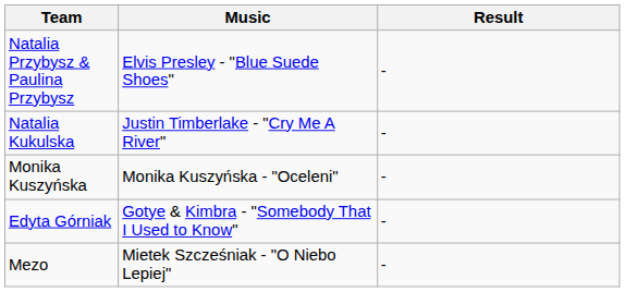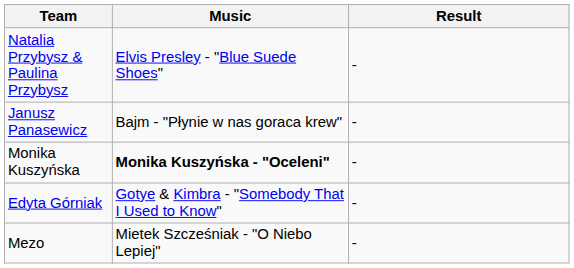 <table class="wikitable">
 <tr>
 <th style="width:130px;">Team</th>
 <th style="width:400px;">Music</th>
 <th style="width:400px;">Result</th>
 </tr>
 <tr>
 <td><a href='#'>Natalia Przybysz & Paulina Przybysz</a></td>
 <td><a href='#'>Elvis Presley</a> - "<a href='#'>Blue Suede Shoes</a>"</td>
 <td>-</td>
 </tr>
 <tr>
-<td><a href='#'>Natalia Kukulska</a></td>
-<td><a href='#'>Justin Timberlake</a> - "<a href='#'>Cry Me A River</a>"</td>
+<td><a href='#'>Janusz Panasewicz</a></td>
+<td>Bajm - "Płynie w nas goraca krew"</td>
 <td>-</td>
 </tr>
 <tr>
 <td>Monika Kuszyńska</td>
-<td>Monika Kuszyńska - "Oceleni"</td>
+<td><strong>Monika Kuszyńska - "Oceleni"</strong></td>
 <td>-</td>
 </tr>
 <tr>
 <td><a href='#'>Edyta Górniak</a></td>
 <td><a href='#'>Gotye</a> & <a href='#'>Kimbra</a> - "<a href='#'>Somebody That I Used to Know</a>"</td>
 <td>-</td>
 </tr>
 <tr>
 <td>Mezo</td>
 <td>Mietek Szcześniak - "O Niebo Lepiej"</td>
 <td>-</td>
 </tr>
 </table>
